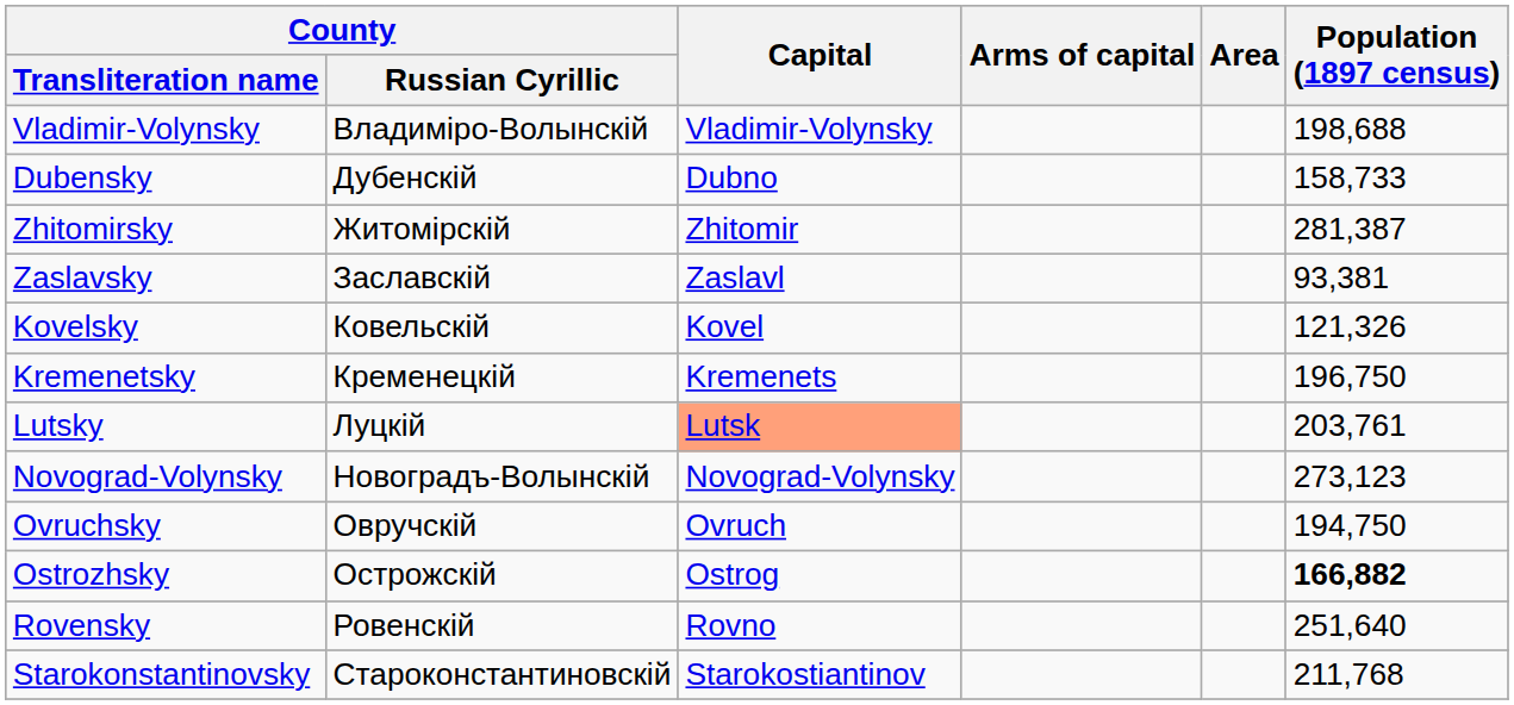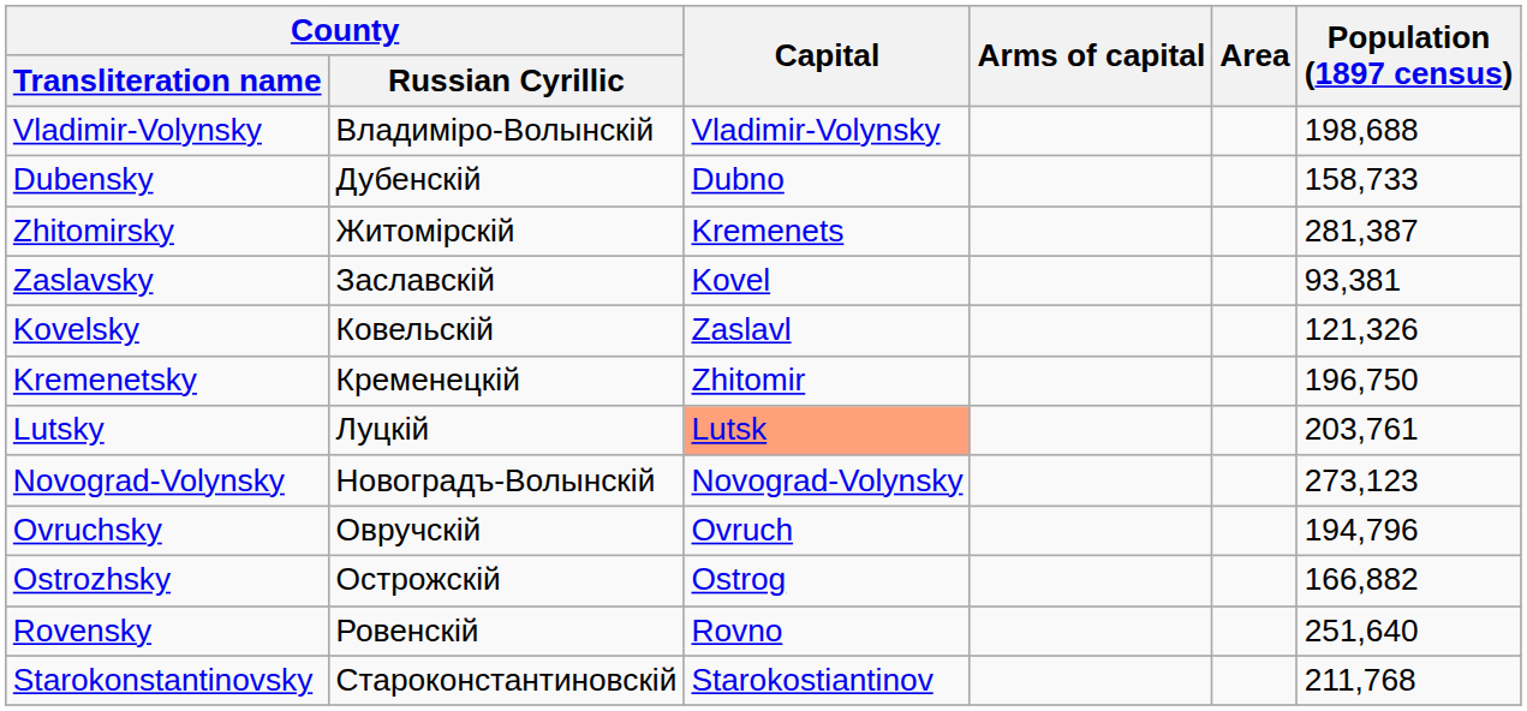 <table class="wikitable sortable">
 <tr>
 <th colspan=2><a href='#'>County</a></th>
 <th rowspan=2>Capital</th>
 <th rowspan=2>Arms of capital</th>
 <th rowspan=2>Area</th>
 <th rowspan=2>Population<br>(<a href='#'>1897 census</a>)</th>
 </tr>
 <tr>
 <th><a href='#'>Transliteration name</a></th>
 <th>Russian Cyrillic</th>
 </tr>
 <tr>
 <td><a href='#'>Vladimir-Volynsky</a></td>
 <td>Владиміро-Волынскій</td>
 <td><a href='#'>Vladimir-Volynsky</a></td>
 <td></td>
 <td></td>
 <td>198,688</td>
 </tr>
 <tr>
 <td><a href='#'>Dubensky</a></td>
 <td>Дубенскій</td>
 <td><a href='#'>Dubno</a></td>
 <td></td>
 <td></td>
 <td>158,733</td>
 </tr>
 <tr>
 <td><a href='#'>Zhitomirsky</a></td>
 <td>Житомірскій</td>
-<td><a href='#'>Zhitomir</a></td>
+<td><a href='#'>Kremenets</a></td>
 <td></td>
 <td></td>
 <td>281,387</td>
 </tr>
 <tr>
 <td><a href='#'>Zaslavsky</a></td>
 <td>Заславскій</td>
-<td><a href='#'>Zaslavl</a></td>
+<td><a href='#'>Kovel</a></td>
 <td></td>
 <td></td>
 <td>93,381</td>
 </tr>
 <tr>
 <td><a href='#'>Kovelsky</a></td>
 <td>Ковельскій</td>
-<td><a href='#'>Kovel</a></td>
+<td><a href='#'>Zaslavl</a></td>
 <td></td>
 <td></td>
 <td>121,326</td>
 </tr>
 <tr>
 <td><a href='#'>Kremenetsky</a></td>
 <td>Кременецкій</td>
-<td><a href='#'>Kremenets</a></td>
+<td><a href='#'>Zhitomir</a></td>
 <td></td>
 <td></td>
 <td>196,750</td>
 </tr>
 <tr>
 <td><a href='#'>Lutsky</a></td>
 <td>Луцкій</td>
 <td style="background: lightsalmon;"><a href='#'>Lutsk</a></td>
 <td></td>
 <td></td>
 <td>203,761</td>
 </tr>
 <tr>
 <td><a href='#'>Novograd-Volynsky</a></td>
 <td>Новоградъ-Волынскій</td>
 <td><a href='#'>Novograd-Volynsky</a></td>
 <td></td>
 <td></td>
 <td>273,123</td>
 </tr>
 <tr>
 <td><a href='#'>Ovruchsky</a></td>
 <td>Овручскій</td>
 <td><a href='#'>Ovruch</a></td>
 <td></td>
 <td></td>
-<td>194,750</td>
+<td>194,796</td>
 </tr>
 <tr>
 <td><a href='#'>Ostrozhsky</a></td>
 <td>Острожскій</td>
 <td><a href='#'>Ostrog</a></td>
 <td></td>
 <td></td>
-<td><strong>166,882</strong></td>
+<td>166,882</td>
 </tr>
 <tr>
 <td><a href='#'>Rovensky</a></td>
 <td>Ровенскій</td>
 <td><a href='#'>Rovno</a></td>
 <td></td>
 <td></td>
 <td>251,640</td>
 </tr>
 <tr>
 <td><a href='#'>Starokonstantinovsky</a></td>
 <td>Староконстантиновскій</td>
 <td><a href='#'>Starokostiantinov</a></td>
 <td></td>
 <td></td>
 <td>211,768</td>
 </tr>
 </table>
